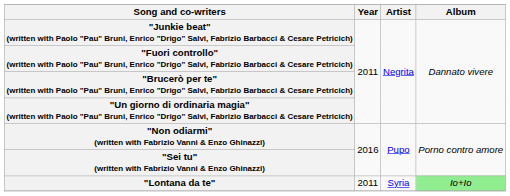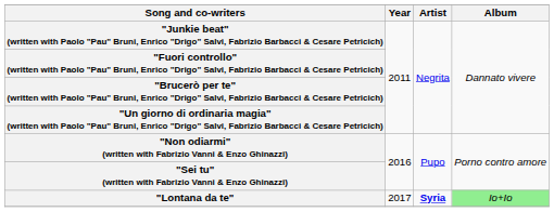 <table class="wikitable plainrowheaders" style="text-align:center;">
 <tr>
 </tr>
 <tr>
 <th>Song and co-writers</th>
 <th>Year</th>
 <th>Artist</th>
 <th>Album</th>
 </tr>
 <tr>
 <th scope="row">"Junkie beat"<br><small>(written with Paolo "Pau" Bruni, Enrico "Drigo" Salvi, Fabrizio Barbacci & Cesare Petricich)</small></th>
 <td rowspan="4">2011</td>
 <td rowspan="4"><a href='#'>Negrita</a></td>
 <td rowspan="4"><em>Dannato vivere</em></td>
 </tr>
 <tr>
 <th scope="row">"Fuori controllo"<br><small>(written with Paolo "Pau" Bruni, Enrico "Drigo" Salvi, Fabrizio Barbacci & Cesare Petricich)</small></th>
 </tr>
 <tr>
 <th scope="row">"Brucerò per te"<br><small>(written with Paolo "Pau" Bruni, Enrico "Drigo" Salvi, Fabrizio Barbacci & Cesare Petricich)</small></th>
 </tr>
 <tr>
 <th scope="row">"Un giorno di ordinaria magia"<br><small>(written with Paolo "Pau" Bruni, Enrico "Drigo" Salvi, Fabrizio Barbacci & Cesare Petricich)</small></th>
 </tr>
 <tr>
 <th scope="row">"Non odiarmi"<br><small>(written with Fabrizio Vanni & Enzo Ghinazzi)</small></th>
 <td rowspan="2">2016</td>
 <td rowspan="2"><a href='#'>Pupo</a></td>
 <td rowspan="2"><em>Porno contro amore</em></td>
 </tr>
 <tr>
 <th scope="row">"Sei tu"<br><small>(written with Fabrizio Vanni & Enzo Ghinazzi)</small></th>
 </tr>
 <tr>
 <th scope="row">"Lontana da te"</th>
-<td>2011</td>
-<td><a href='#'>Syria</a></td>
+<td>2017</td>
+<td><strong><a href='#'>Syria</a></strong></td>
 <td style="background: lightgreen;"><em>Io+Io</em></td>
 </tr>
 <tr>
 </tr>
 </table>
